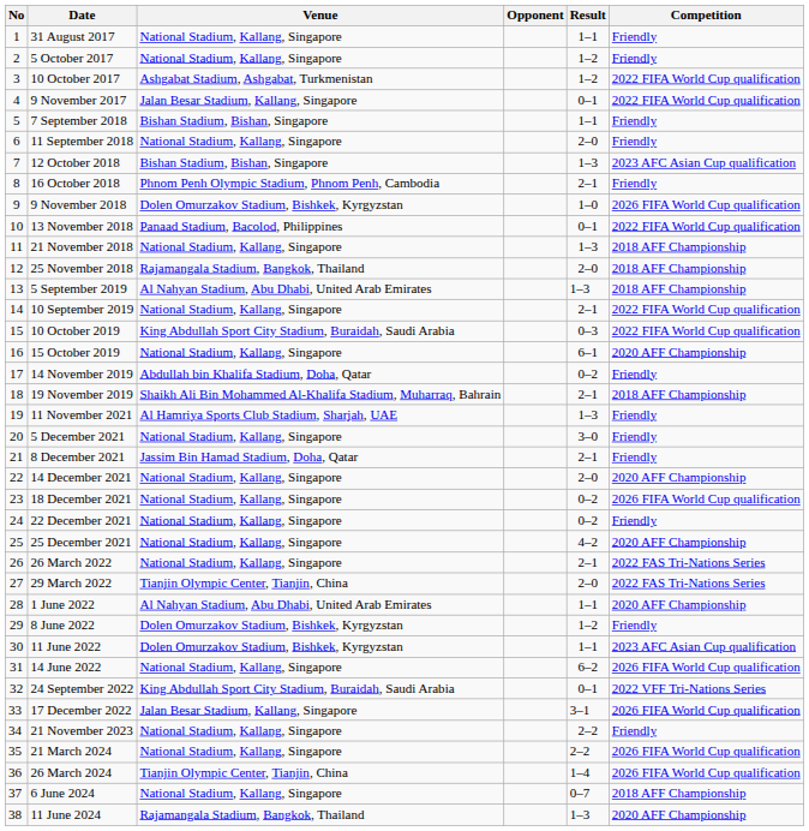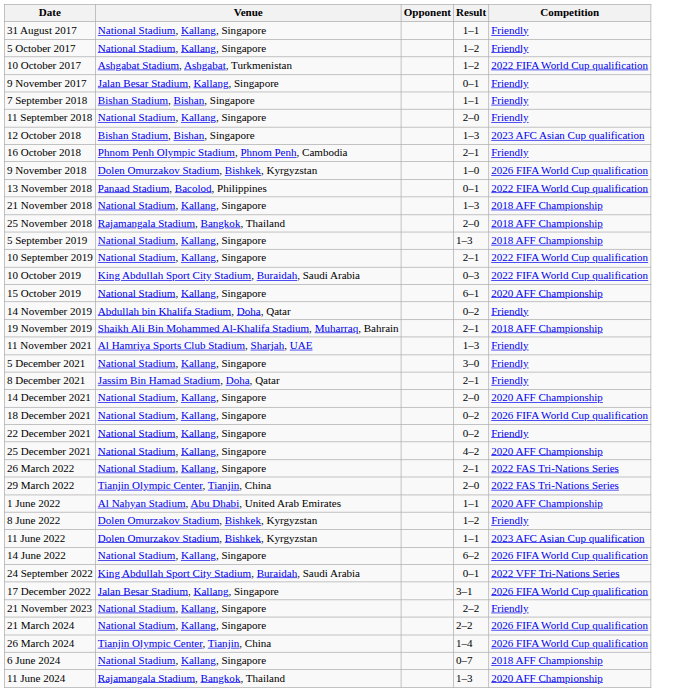 <table class="wikitable">
 <tr>
-<th>No</th>
 <th>Date</th>
 <th>Venue</th>
 <th>Opponent</th>
 <th>Result</th>
 <th>Competition</th>
 </tr>
 <tr>
-<td align="center">1</td>
 <td>31 August 2017</td>
 <td><a href='#'>National Stadium</a>, <a href='#'>Kallang</a>, Singapore</td>
 <td></td>
 <td align="center">1–1</td>
 <td><a href='#'>Friendly</a></td>
 </tr>
 <tr>
-<td align="center">2</td>
 <td>5 October 2017</td>
 <td><a href='#'>National Stadium</a>, <a href='#'>Kallang</a>, Singapore</td>
 <td></td>
 <td align="center">1–2</td>
 <td><a href='#'>Friendly</a></td>
 </tr>
 <tr>
-<td align="center">3</td>
 <td>10 October 2017</td>
 <td><a href='#'>Ashgabat Stadium</a>, <a href='#'>Ashgabat</a>, Turkmenistan</td>
 <td></td>
 <td align="center">1–2</td>
 <td><a href='#'>2022 FIFA World Cup qualification</a></td>
 </tr>
 <tr>
-<td align="center">4</td>
 <td>9 November 2017</td>
 <td><a href='#'>Jalan Besar Stadium</a>, <a href='#'>Kallang</a>, Singapore</td>
 <td></td>
 <td align="center">0–1</td>
-<td><a href='#'>2022 FIFA World Cup qualification</a></td>
+<td><a href='#'>Friendly</a></td>
 </tr>
 <tr>
-<td align="center">5</td>
 <td>7 September 2018</td>
 <td><a href='#'>Bishan Stadium</a>, <a href='#'>Bishan</a>, Singapore</td>
 <td></td>
 <td align="center">1–1</td>
 <td><a href='#'>Friendly</a></td>
 </tr>
 <tr>
-<td align="center">6</td>
 <td>11 September 2018</td>
 <td><a href='#'>National Stadium</a>, <a href='#'>Kallang</a>, Singapore</td>
 <td></td>
 <td align="center">2–0</td>
 <td><a href='#'>Friendly</a></td>
 </tr>
 <tr>
-<td align="center">7</td>
 <td>12 October 2018</td>
 <td><a href='#'>Bishan Stadium</a>, <a href='#'>Bishan</a>, Singapore</td>
 <td></td>
 <td align="center">1–3</td>
 <td><a href='#'>2023 AFC Asian Cup qualification</a></td>
 </tr>
 <tr>
-<td align="center">8</td>
 <td>16 October 2018</td>
 <td><a href='#'>Phnom Penh Olympic Stadium</a>, <a href='#'>Phnom Penh</a>, Cambodia</td>
 <td></td>
 <td align="center">2–1</td>
 <td><a href='#'>Friendly</a></td>
 </tr>
 <tr>
-<td align="center">9</td>
 <td>9 November 2018</td>
 <td><a href='#'>Dolen Omurzakov Stadium</a>, <a href='#'>Bishkek</a>, Kyrgyzstan</td>
 <td></td>
 <td align="center">1–0</td>
 <td><a href='#'>2026 FIFA World Cup qualification</a></td>
 </tr>
 <tr>
-<td align="center">10</td>
 <td>13 November 2018</td>
 <td><a href='#'>Panaad Stadium</a>, <a href='#'>Bacolod</a>, Philippines</td>
 <td></td>
 <td align="center">0–1</td>
 <td><a href='#'>2022 FIFA World Cup qualification</a></td>
 </tr>
 <tr>
-<td align="center">11</td>
 <td>21 November 2018</td>
 <td><a href='#'>National Stadium</a>, <a href='#'>Kallang</a>, Singapore</td>
 <td></td>
 <td align="center">1–3</td>
 <td><a href='#'>2018 AFF Championship</a></td>
 </tr>
 <tr>
-<td align="center">12</td>
 <td>25 November 2018</td>
 <td><a href='#'>Rajamangala Stadium</a>, <a href='#'>Bangkok</a>, Thailand</td>
 <td></td>
 <td align="center">2–0</td>
 <td><a href='#'>2018 AFF Championship</a></td>
 </tr>
 <tr>
-<td align="center">13</td>
 <td>5 September 2019</td>
-<td><a href='#'>Al Nahyan Stadium</a>, <a href='#'>Abu Dhabi</a>, United Arab Emirates</td>
+<td><a href='#'>National Stadium</a>, <a href='#'>Kallang</a>, Singapore</td>
 <td></td>
 <td>1–3</td>
 <td><a href='#'>2018 AFF Championship</a></td>
 </tr>
 <tr>
-<td align="center">14</td>
 <td>10 September 2019</td>
 <td><a href='#'>National Stadium</a>, <a href='#'>Kallang</a>, Singapore</td>
 <td></td>
 <td align="center">2–1</td>
 <td><a href='#'>2022 FIFA World Cup qualification</a></td>
 </tr>
 <tr>
-<td align="center">15</td>
 <td>10 October 2019</td>
 <td><a href='#'>King Abdullah Sport City Stadium</a>, <a href='#'>Buraidah</a>, Saudi Arabia</td>
 <td></td>
 <td align="center">0–3</td>
 <td><a href='#'>2022 FIFA World Cup qualification</a></td>
 </tr>
 <tr>
-<td align="center">16</td>
 <td>15 October 2019</td>
 <td><a href='#'>National Stadium</a>, <a href='#'>Kallang</a>, Singapore</td>
 <td></td>
 <td align="center">6–1</td>
 <td><a href='#'>2020 AFF Championship</a></td>
 </tr>
 <tr>
-<td align="center">17</td>
 <td>14 November 2019</td>
 <td><a href='#'>Abdullah bin Khalifa Stadium</a>, <a href='#'>Doha</a>, Qatar</td>
 <td></td>
 <td align="center">0–2</td>
 <td><a href='#'>Friendly</a></td>
 </tr>
 <tr>
-<td align="center">18</td>
 <td>19 November 2019</td>
 <td><a href='#'>Shaikh Ali Bin Mohammed Al-Khalifa Stadium</a>, <a href='#'>Muharraq</a>, Bahrain</td>
 <td></td>
 <td align="center">2–1</td>
 <td><a href='#'>2018 AFF Championship</a></td>
 </tr>
 <tr>
-<td align="center">19</td>
 <td>11 November 2021</td>
 <td><a href='#'>Al Hamriya Sports Club Stadium</a>, <a href='#'>Sharjah</a>, <a href='#'>UAE</a></td>
 <td></td>
 <td align="center">1–3</td>
 <td><a href='#'>Friendly</a></td>
 </tr>
 <tr>
-<td align="center">20</td>
 <td>5 December 2021</td>
 <td><a href='#'>National Stadium</a>, <a href='#'>Kallang</a>, Singapore</td>
 <td></td>
 <td align="center">3–0</td>
 <td><a href='#'>Friendly</a></td>
 </tr>
 <tr>
-<td align="center">21</td>
 <td>8 December 2021</td>
 <td><a href='#'>Jassim Bin Hamad Stadium</a>, <a href='#'>Doha</a>, Qatar</td>
 <td></td>
 <td align="center">2–1</td>
 <td><a href='#'>Friendly</a></td>
 </tr>
 <tr>
-<td align="center">22</td>
 <td>14 December 2021</td>
 <td><a href='#'>National Stadium</a>, <a href='#'>Kallang</a>, Singapore</td>
 <td></td>
 <td align="center">2–0</td>
 <td><a href='#'>2020 AFF Championship</a></td>
 </tr>
 <tr>
-<td align="center">23</td>
 <td>18 December 2021</td>
 <td><a href='#'>National Stadium</a>, <a href='#'>Kallang</a>, Singapore</td>
 <td></td>
 <td align="center">0–2</td>
 <td><a href='#'>2026 FIFA World Cup qualification</a></td>
 </tr>
 <tr>
-<td align="center">24</td>
 <td>22 December 2021</td>
 <td><a href='#'>National Stadium</a>, <a href='#'>Kallang</a>, Singapore</td>
 <td></td>
 <td align="center">0–2</td>
 <td><a href='#'>Friendly</a></td>
 </tr>
 <tr>
-<td align="center">25</td>
 <td>25 December 2021</td>
 <td><a href='#'>National Stadium</a>, <a href='#'>Kallang</a>, Singapore</td>
 <td></td>
 <td align="center">4–2</td>
 <td><a href='#'>2020 AFF Championship</a></td>
 </tr>
 <tr>
-<td align="center">26</td>
 <td>26 March 2022</td>
 <td><a href='#'>National Stadium</a>, <a href='#'>Kallang</a>, Singapore</td>
 <td></td>
 <td align="center">2–1</td>
 <td><a href='#'>2022 FAS Tri-Nations Series</a></td>
 </tr>
 <tr>
-<td align="center">27</td>
 <td>29 March 2022</td>
 <td><a href='#'>Tianjin Olympic Center</a>, <a href='#'>Tianjin</a>, China</td>
 <td></td>
 <td align="center">2–0</td>
 <td><a href='#'>2022 FAS Tri-Nations Series</a></td>
 </tr>
 <tr>
-<td align="center">28</td>
 <td>1 June 2022</td>
 <td><a href='#'>Al Nahyan Stadium</a>, <a href='#'>Abu Dhabi</a>, United Arab Emirates</td>
 <td></td>
 <td align="center">1–1</td>
 <td><a href='#'>2020 AFF Championship</a></td>
 </tr>
 <tr>
-<td align="center">29</td>
 <td>8 June 2022</td>
 <td><a href='#'>Dolen Omurzakov Stadium</a>, <a href='#'>Bishkek</a>, Kyrgyzstan</td>
 <td></td>
 <td align="center">1–2</td>
 <td><a href='#'>Friendly</a></td>
 </tr>
 <tr>
-<td align="center">30</td>
 <td>11 June 2022</td>
 <td><a href='#'>Dolen Omurzakov Stadium</a>, <a href='#'>Bishkek</a>, Kyrgyzstan</td>
 <td></td>
 <td align="center">1–1</td>
 <td><a href='#'>2023 AFC Asian Cup qualification</a></td>
 </tr>
 <tr>
-<td align="center">31</td>
 <td>14 June 2022</td>
 <td><a href='#'>National Stadium</a>, <a href='#'>Kallang</a>, Singapore</td>
 <td></td>
 <td align="center">6–2</td>
 <td><a href='#'>2026 FIFA World Cup qualification</a></td>
 </tr>
 <tr>
-<td align="center">32</td>
 <td>24 September 2022</td>
 <td><a href='#'>King Abdullah Sport City Stadium</a>, <a href='#'>Buraidah</a>, Saudi Arabia</td>
 <td></td>
 <td align="center">0–1</td>
 <td><a href='#'>2022 VFF Tri-Nations Series</a></td>
 </tr>
 <tr>
-<td>33</td>
 <td>17 December 2022</td>
 <td><a href='#'>Jalan Besar Stadium</a>, <a href='#'>Kallang</a>, Singapore</td>
 <td></td>
 <td>3–1</td>
 <td><a href='#'>2026 FIFA World Cup qualification</a></td>
 </tr>
 <tr>
-<td>34</td>
 <td>21 November 2023</td>
 <td><a href='#'>National Stadium</a>, <a href='#'>Kallang</a>, Singapore</td>
 <td></td>
 <td align="center">2–2</td>
 <td><a href='#'>Friendly</a></td>
 </tr>
 <tr>
-<td>35</td>
 <td>21 March 2024</td>
 <td><a href='#'>National Stadium</a>, <a href='#'>Kallang</a>, Singapore</td>
 <td></td>
 <td>2–2</td>
 <td><a href='#'>2026 FIFA World Cup qualification</a></td>
 </tr>
 <tr>
-<td>36</td>
 <td>26 March 2024</td>
 <td><a href='#'>Tianjin Olympic Center</a>, <a href='#'>Tianjin</a>, China</td>
 <td></td>
 <td>1–4</td>
 <td><a href='#'>2026 FIFA World Cup qualification</a></td>
 </tr>
 <tr>
-<td>37</td>
 <td>6 June 2024</td>
 <td><a href='#'>National Stadium</a>, <a href='#'>Kallang</a>, Singapore</td>
 <td></td>
 <td>0–7</td>
 <td><a href='#'>2018 AFF Championship</a></td>
 </tr>
 <tr>
-<td>38</td>
 <td>11 June 2024</td>
 <td><a href='#'>Rajamangala Stadium</a>, <a href='#'>Bangkok</a>, Thailand</td>
 <td></td>
 <td>1–3</td>
 <td><a href='#'>2020 AFF Championship</a></td>
 </tr>
 </table>
